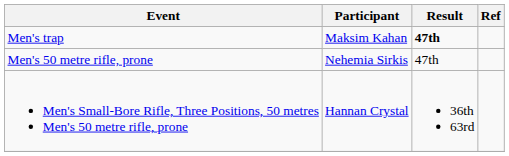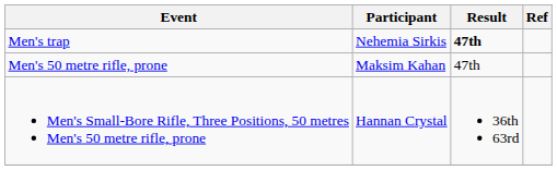 <table class="wikitable" style="font-size: 95%;">
 <tr>
 <th>Event</th>
 <th>Participant</th>
 <th>Result</th>
 <th>Ref</th>
 </tr>
 <tr>
 <td><a href='#'>Men's trap</a></td>
-<td><a href='#'>Maksim Kahan</a></td>
+<td><a href='#'>Nehemia Sirkis</a></td>
 <td><strong>47th</strong></td>
 <td></td>
 </tr>
 <tr>
 <td><a href='#'>Men's 50 metre rifle, prone</a></td>
-<td><a href='#'>Nehemia Sirkis</a></td>
+<td><a href='#'>Maksim Kahan</a></td>
 <td>47th</td>
 <td></td>
 </tr>
 <tr>
 <td><br><ul><li><a href='#'>Men's Small-Bore Rifle, Three Positions, 50 metres</a></li><li><a href='#'>Men's 50 metre rifle, prone</a></li></ul></td>
 <td><a href='#'>Hannan Crystal</a></td>
 <td><br><ul><li>36th</li><li>63rd</li></ul></td>
 <td></td>
 </tr>
 <tr>
 </tr>
 </table>
